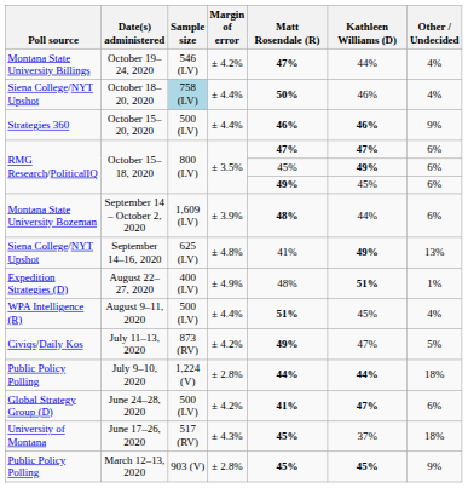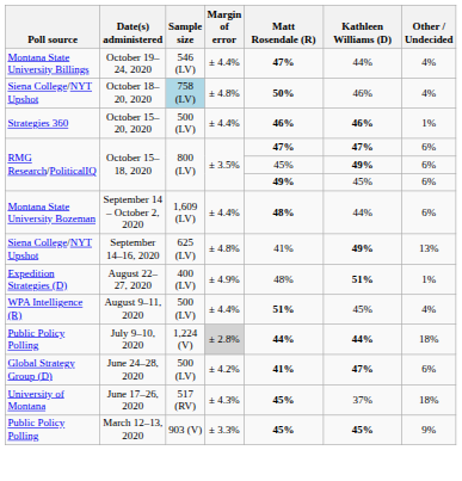 <table class="wikitable" style="font-size:90%;text-align:center;">
 <tr valign=bottom>
 <th>Poll source</th>
 <th>Date(s)<br>administered</th>
 <th>Sample<br>size</th>
 <th>Margin<br>of error</th>
 <th style="width:100px;">Matt<br>Rosendale (R)</th>
 <th style="width:100px;">Kathleen<br>Williams (D)</th>
 <th>Other /<br>Undecided</th>
 </tr>
 <tr>
 <td style="text-align:left;"><a href='#'>Montana State University Billings</a></td>
 <td>October 19–24, 2020</td>
 <td>546 (LV)</td>
-<td>± 4.2%</td>
+<td>± 4.4%</td>
 <td><strong>47%</strong></td>
 <td>44%</td>
 <td>4%</td>
 </tr>
 <tr>
 <td style="text-align:left;"><a href='#'>Siena College</a>/<a href='#'>NYT Upshot</a></td>
 <td>October 18–20, 2020</td>
 <td style="background: lightblue;">758 (LV)</td>
-<td>± 4.4%</td>
+<td>± 4.8%</td>
 <td><strong>50%</strong></td>
 <td>46%</td>
 <td>4%</td>
 </tr>
 <tr>
 <td style="text-align:left;"><a href='#'>Strategies 360</a></td>
 <td>October 15–20, 2020</td>
 <td>500 (LV)</td>
 <td>± 4.4%</td>
 <td><strong>46%</strong></td>
 <td><strong>46%</strong></td>
-<td>9%</td>
+<td>1%</td>
 </tr>
 <tr>
 <td rowspan=3 style="text-align:left;"><a href='#'>RMG Research</a>/<a href='#'>PoliticalIQ</a></td>
 <td rowspan=3>October 15–18, 2020</td>
 <td rowspan=3>800 (LV)</td>
 <td rowspan=3>± 3.5%</td>
 <td><strong>47%</strong></td>
 <td><strong>47%</strong></td>
 <td>6%</td>
 </tr>
 <tr>
 <td>45%</td>
 <td><strong>49%</strong></td>
 <td>6%</td>
 </tr>
 <tr>
 <td><strong>49%</strong></td>
 <td>45%</td>
 <td>6%</td>
 </tr>
 <tr>
 <td style="text-align:left;"><a href='#'>Montana State University Bozeman</a></td>
 <td>September 14 – October 2, 2020</td>
 <td>1,609 (LV)</td>
-<td>± 3.9%</td>
+<td>± 4.4%</td>
 <td><strong>48%</strong></td>
 <td>44%</td>
 <td>6%</td>
 </tr>
 <tr>
 <td style="text-align:left;"><a href='#'>Siena College</a>/<a href='#'>NYT Upshot</a></td>
 <td>September 14–16, 2020</td>
 <td>625 (LV)</td>
 <td>± 4.8%</td>
 <td>41%</td>
 <td><strong>49%</strong></td>
 <td>13%</td>
 </tr>
 <tr>
 <td style="text-align:left;"><a href='#'>Expedition Strategies (D)</a></td>
 <td>August 22–27, 2020</td>
 <td>400 (LV)</td>
 <td>± 4.9%</td>
 <td>48%</td>
 <td><strong>51%</strong></td>
 <td>1%</td>
 </tr>
 <tr>
 <td style="text-align:left;"><a href='#'>WPA Intelligence (R)</a></td>
 <td>August 9–11, 2020</td>
 <td>500 (LV)</td>
 <td>± 4.4%</td>
 <td><strong>51%</strong></td>
 <td>45%</td>
 <td>4%</td>
 </tr>
 <tr>
-<td style="text-align:left;"><a href='#'>Civiqs</a>/<a href='#'>Daily Kos</a></td>
-<td>July 11–13, 2020</td>
-<td>873 (RV)</td>
-<td>± 4.2%</td>
-<td><strong>49%</strong></td>
-<td>47%</td>
-<td>5%</td>
-</tr>
-<tr>
 <td style="text-align:left;"><a href='#'>Public Policy Polling</a></td>
 <td>July 9–10, 2020</td>
 <td>1,224 (V)</td>
-<td>± 2.8%</td>
+<td style="background: lightgrey;">± 2.8%</td>
 <td><strong>44%</strong></td>
 <td><strong>44%</strong></td>
 <td>18%</td>
 </tr>
 <tr>
 <td style="text-align:left;"><a href='#'>Global Strategy Group (D)</a></td>
 <td>June 24–28, 2020</td>
 <td>500 (LV)</td>
 <td>± 4.2%</td>
 <td><strong>41%</strong></td>
 <td><strong>47%</strong></td>
 <td>6%</td>
 </tr>
 <tr>
 <td style="text-align:left;"><a href='#'>University of Montana</a></td>
 <td>June 17–26, 2020</td>
 <td>517 (RV)</td>
 <td>± 4.3%</td>
 <td><strong>45%</strong></td>
 <td>37%</td>
 <td>18%</td>
 </tr>
 <tr>
 <td style="text-align:left;"><a href='#'>Public Policy Polling</a></td>
 <td>March 12–13, 2020</td>
 <td>903 (V)</td>
-<td>± 2.8%</td>
+<td>± 3.3%</td>
 <td><strong>45%</strong></td>
 <td><strong>45%</strong></td>
 <td>9%</td>
 </tr>
 </table>
